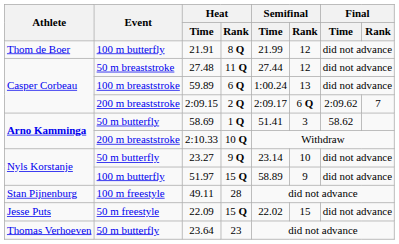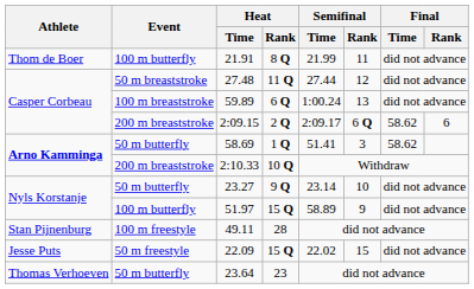 <table class="wikitable" style="font-size:90%;">
 <tr>
 <th rowspan="2">Athlete</th>
 <th rowspan="2">Event</th>
 <th colspan="2">Heat</th>
 <th colspan="2">Semifinal</th>
 <th colspan="2">Final</th>
 </tr>
 <tr>
 <th>Time</th>
 <th>Rank</th>
 <th>Time</th>
 <th>Rank</th>
 <th>Time</th>
 <th>Rank</th>
 </tr>
 <tr align="center">
 <td rowspan="1" align="left"><a href='#'>Thom de Boer</a></td>
 <td align="left"><a href='#'>100 m butterfly</a></td>
 <td>21.91</td>
 <td>8 <strong>Q</strong></td>
 <td>21.99</td>
-<td>12</td>
+<td>11</td>
 <td colspan=2>did not advance</td>
 </tr>
 <tr align="center">
 <td rowspan="3" align="left"><a href='#'>Casper Corbeau</a></td>
 <td align="left"><a href='#'>50 m breaststroke</a></td>
 <td>27.48</td>
 <td>11 <strong>Q</strong></td>
 <td>27.44</td>
 <td>12</td>
 <td colspan=2>did not advance</td>
 </tr>
 <tr align="center">
 <td align="left"><a href='#'>100 m breaststroke</a></td>
 <td>59.89</td>
 <td>6 <strong>Q</strong></td>
 <td>1:00.24</td>
 <td>13</td>
 <td colspan=2>did not advance</td>
 </tr>
 <tr align="center">
 <td align="left"><a href='#'>200 m breaststroke</a></td>
 <td>2:09.15</td>
 <td>2 <strong>Q</strong></td>
 <td>2:09.17</td>
 <td>6 <strong>Q</strong></td>
-<td>2:09.62</td>
-<td>7</td>
+<td>58.62</td>
+<td>6</td>
 </tr>
 <tr align="center">
 <td rowspan="2" align="left"><strong><a href='#'>Arno Kamminga</a></strong></td>
 <td align="left"><a href='#'>50 m butterfly</a></td>
 <td>58.69</td>
 <td>1 <strong>Q</strong></td>
 <td>51.41</td>
 <td>3</td>
 <td>58.62</td>
 <td></td>
 </tr>
 <tr align="center">
 <td align="left"><a href='#'>200 m breaststroke</a></td>
 <td>2:10.33</td>
 <td>10 <strong>Q</strong></td>
 <td colspan=4>Withdraw</td>
 </tr>
 <tr align="center">
 <td rowspan="2" align="left"><a href='#'>Nyls Korstanje</a></td>
 <td align="left"><a href='#'>50 m butterfly</a></td>
 <td>23.27</td>
 <td>9 <strong>Q</strong></td>
 <td>23.14</td>
 <td>10</td>
 <td colspan=2>did not advance</td>
 </tr>
 <tr align="center">
 <td align="left"><a href='#'>100 m butterfly</a></td>
 <td>51.97</td>
 <td>15 <strong>Q</strong></td>
 <td>58.89</td>
 <td>9</td>
 <td colspan=2>did not advance</td>
 </tr>
 <tr align="center">
 <td rowspan="1" align="left"><a href='#'>Stan Pijnenburg</a></td>
 <td align="left"><a href='#'>100 m freestyle</a></td>
 <td>49.11</td>
 <td>28</td>
 <td colspan=4>did not advance</td>
 </tr>
 <tr align="center">
 <td rowspan="1" align="left"><a href='#'>Jesse Puts</a></td>
 <td align="left"><a href='#'>50 m freestyle</a></td>
 <td>22.09</td>
 <td>15 <strong>Q</strong></td>
 <td>22.02</td>
 <td>15</td>
 <td colspan=2>did not advance</td>
 </tr>
 <tr align="center">
 <td rowspan="1" align="left"><a href='#'>Thomas Verhoeven</a></td>
 <td align="left"><a href='#'>50 m butterfly</a></td>
 <td>23.64</td>
 <td>23</td>
 <td colspan=4>did not advance</td>
 </tr>
 </table>
